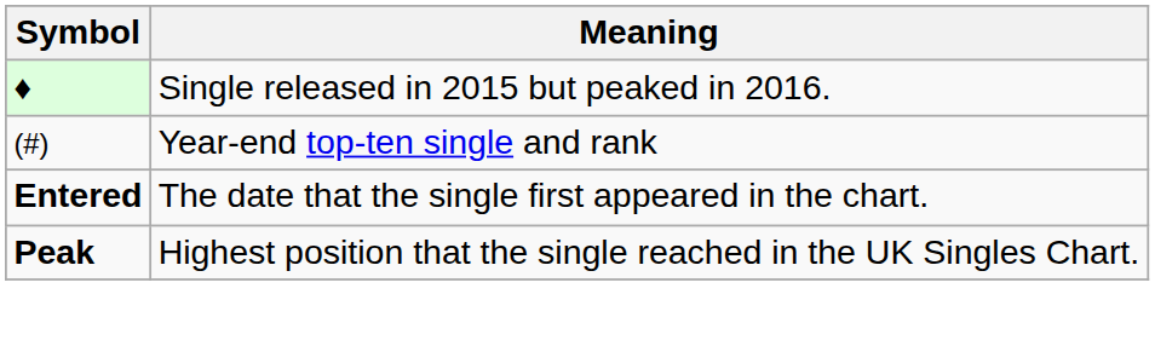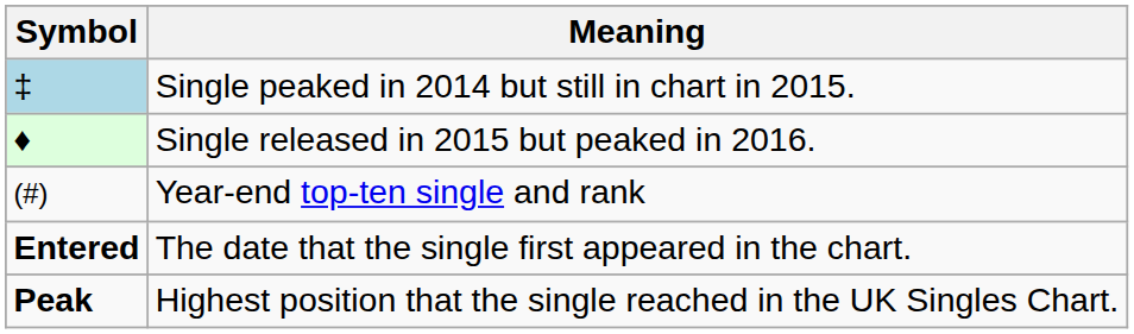 <table Class="wikitable">
 <tr>
 <th>Symbol</th>
 <th>Meaning</th>
+</tr>
+<tr>
+<td bgcolor=lightblue>‡</td>
+<td>Single peaked in 2014 but still in chart in 2015.</td>
 </tr>
 <tr>
 <td bgcolor=#DDFFDD>♦</td>
 <td>Single released in 2015 but peaked in 2016.</td>
 </tr>
 <tr>
 <td><small>(#)</small></td>
 <td>Year-end <a href='#'>top-ten single</a> and rank</td>
 </tr>
 <tr>
 <td><strong>Entered</strong></td>
 <td>The date that the single first appeared in the chart.</td>
 </tr>
 <tr>
 <td><strong>Peak</strong></td>
 <td>Highest position that the single reached in the UK Singles Chart.</td>
 </tr>
 </table>
